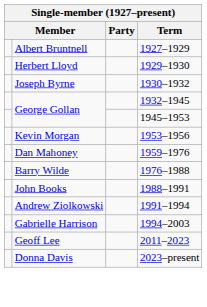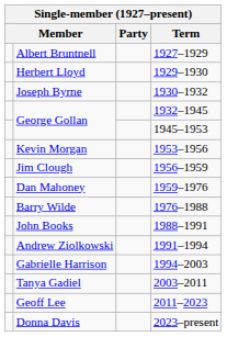 <table class="wikitable">
 <tr>
 <th colspan="4">Single-member (1927–present)</th>
 </tr>
 <tr>
 <th colspan="2">Member</th>
 <th>Party</th>
 <th>Term</th>
 </tr>
 <tr>
 <td> </td>
 <td><a href='#'>Albert Bruntnell</a></td>
 <td></td>
 <td><a href='#'>1927</a>–1929</td>
 </tr>
 <tr>
 <td> </td>
 <td><a href='#'>Herbert Lloyd</a></td>
 <td></td>
 <td><a href='#'>1929</a>–1930</td>
 </tr>
 <tr>
 <td> </td>
 <td><a href='#'>Joseph Byrne</a></td>
 <td></td>
 <td><a href='#'>1930</a>–1932</td>
 </tr>
 <tr>
 <td> </td>
 <td rowspan="2"><a href='#'>George Gollan</a></td>
 <td></td>
 <td><a href='#'>1932</a>–1945</td>
 </tr>
 <tr>
 <td> </td>
 <td></td>
 <td>1945–1953</td>
 </tr>
 <tr>
 <td> </td>
 <td><a href='#'>Kevin Morgan</a></td>
 <td></td>
 <td><a href='#'>1953</a>–1956</td>
 </tr>
 <tr>
 <td> </td>
+<td><a href='#'>Jim Clough</a></td>
+<td></td>
+<td><a href='#'>1956</a>–1959</td>
+</tr>
+<tr>
+<td> </td>
 <td><a href='#'>Dan Mahoney</a></td>
 <td></td>
 <td><a href='#'>1959</a>–1976</td>
 </tr>
 <tr>
 <td> </td>
 <td><a href='#'>Barry Wilde</a></td>
 <td></td>
 <td><a href='#'>1976</a>–1988</td>
 </tr>
 <tr>
 <td> </td>
 <td><a href='#'>John Books</a></td>
 <td></td>
 <td><a href='#'>1988</a>–1991</td>
 </tr>
 <tr>
 <td> </td>
 <td><a href='#'>Andrew Ziolkowski</a></td>
 <td></td>
 <td><a href='#'>1991</a>–1994</td>
 </tr>
 <tr>
 <td> </td>
 <td><a href='#'>Gabrielle Harrison</a></td>
 <td></td>
 <td><a href='#'>1994</a>–2003</td>
 </tr>
 <tr>
 <td> </td>
+<td><a href='#'>Tanya Gadiel</a></td>
+<td></td>
+<td><a href='#'>2003</a>–2011</td>
+</tr>
+<tr>
+<td> </td>
 <td><a href='#'>Geoff Lee</a></td>
 <td></td>
 <td><a href='#'>2011</a>–<a href='#'>2023</a></td>
 </tr>
 <tr>
 <td> </td>
 <td><a href='#'>Donna Davis</a></td>
 <td></td>
 <td><a href='#'>2023</a>–present</td>
 </tr>
 </table>
